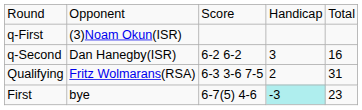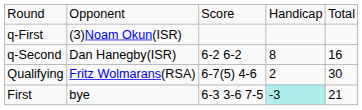 <table class="wikitable" border="1">
 <tr>
 <td>Round</td>
 <td>Opponent</td>
 <td>Score</td>
 <td>Handicap</td>
 <td>Total</td>
 </tr>
 <tr>
 <td>q-First</td>
 <td>(3)<a href='#'>Noam Okun</a>(ISR)</td>
 <td></td>
 <td></td>
 </tr>
 <tr>
 <td>q-Second</td>
 <td>Dan Hanegby(ISR)</td>
 <td>6-2 6-2</td>
-<td>3</td>
+<td>8</td>
 <td>16</td>
 </tr>
 <tr>
 <td>Qualifying</td>
 <td><a href='#'>Fritz Wolmarans</a>(RSA)</td>
-<td>6-3 3-6 7-5</td>
+<td>6-7(5) 4-6</td>
 <td>2</td>
-<td>31</td>
+<td>30</td>
 </tr>
 <tr>
 <td>First</td>
 <td>bye</td>
-<td>6-7(5) 4-6</td>
+<td>6-3 3-6 7-5</td>
 <td style="background: paleturquoise;">-3</td>
-<td>23</td>
+<td>21</td>
 </tr>
 </table>
